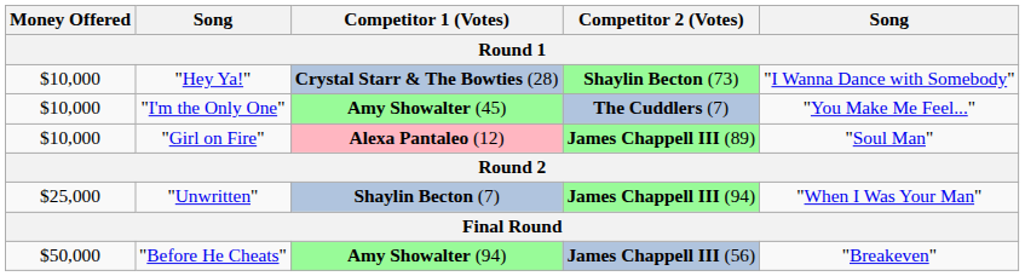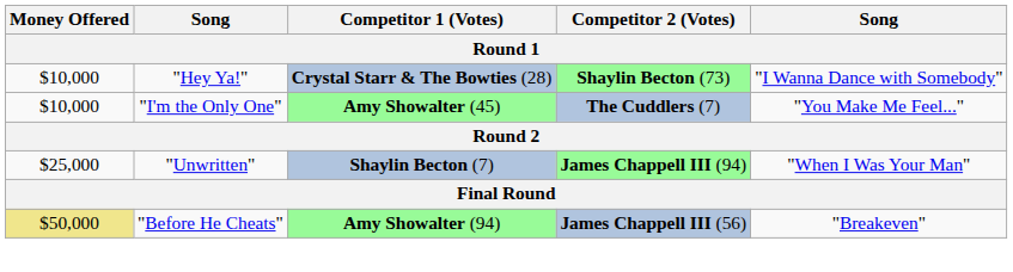 <table class="wikitable sortable" style="text-align: center; width: auto;">
 <tr>
 <th>Money Offered</th>
 <th>Song</th>
 <th>Competitor 1 (Votes)</th>
 <th>Competitor 2 (Votes)</th>
 <th>Song</th>
 </tr>
 <tr>
 <th colspan=5>Round 1</th>
 </tr>
 <tr>
 <td>$10,000</td>
 <td>"<a href='#'>Hey Ya!</a>"</td>
 <td style="background:lightsteelblue"><strong>Crystal Starr & The Bowties</strong> (28)</td>
 <td style="background:palegreen"><strong>Shaylin Becton</strong> (73)</td>
 <td>"<a href='#'>I Wanna Dance with Somebody</a>"</td>
 </tr>
 <tr>
 <td>$10,000</td>
 <td>"<a href='#'>I'm the Only One</a>"</td>
 <td style="background:palegreen"><strong>Amy Showalter</strong> (45)</td>
 <td style="background:lightsteelblue"><strong>The Cuddlers</strong> (7)</td>
 <td>"<a href='#'>You Make Me Feel...</a>"</td>
 </tr>
 <tr>
-<td>$10,000</td>
-<td>"<a href='#'>Girl on Fire</a>"</td>
-<td style="background:lightpink"><strong>Alexa Pantaleo</strong> (12)</td>
-<td style="background:palegreen"><strong>James Chappell III</strong> (89)</td>
-<td>"<a href='#'>Soul Man</a>"</td>
-</tr>
-<tr>
 <th colspan=5>Round 2</th>
 </tr>
 <tr>
 <td>$25,000</td>
 <td>"<a href='#'>Unwritten</a>"</td>
 <td style="background:lightsteelblue"><strong>Shaylin Becton</strong> (7)</td>
 <td style="background:palegreen"><strong>James Chappell III</strong> (94)</td>
 <td>"<a href='#'>When I Was Your Man</a>"</td>
 </tr>
 <tr>
 <th colspan=5>Final Round</th>
 </tr>
 <tr>
-<td>$50,000</td>
+<td style="background: khaki;">$50,000</td>
 <td>"<a href='#'>Before He Cheats</a>"</td>
 <td style="background:palegreen"><strong>Amy Showalter</strong> (94)</td>
 <td style="background:lightsteelblue"><strong>James Chappell III</strong> (56)</td>
 <td>"<a href='#'>Breakeven</a>"</td>
 </tr>
 </table>
